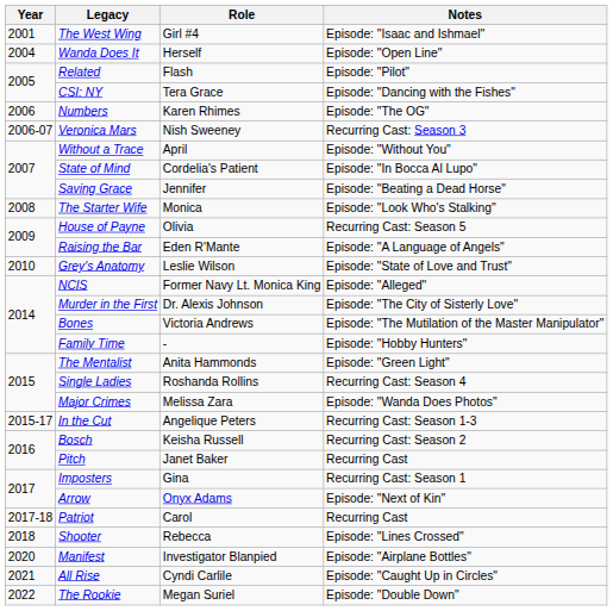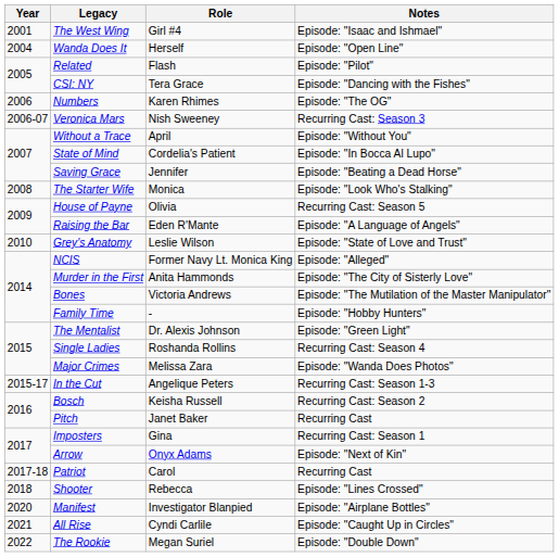 <table class="wikitable plainrowheaders sortable" style="margin-right: 0;">
 <tr>
 <th>Year</th>
 <th>Legacy</th>
 <th>Role</th>
 <th>Notes</th>
 </tr>
 <tr>
 <td>2001</td>
 <td><em><a href='#'>The West Wing</a></em></td>
 <td>Girl #4</td>
 <td>Episode: "Isaac and Ishmael"</td>
 </tr>
 <tr>
 <td>2004</td>
 <td><em><a href='#'>Wanda Does It</a></em></td>
 <td>Herself</td>
 <td>Episode: "Open Line"</td>
 </tr>
 <tr>
 <td rowspan=2>2005</td>
 <td><em><a href='#'>Related</a></em></td>
 <td>Flash</td>
 <td>Episode: "Pilot"</td>
 </tr>
 <tr>
 <td><em><a href='#'>CSI: NY</a></em></td>
 <td>Tera Grace</td>
 <td>Episode: "Dancing with the Fishes"</td>
 </tr>
 <tr>
 <td>2006</td>
 <td><em><a href='#'>Numbers</a></em></td>
 <td>Karen Rhimes</td>
 <td>Episode: "The OG"</td>
 </tr>
 <tr>
 <td>2006-07</td>
 <td><em><a href='#'>Veronica Mars</a></em></td>
 <td>Nish Sweeney</td>
 <td>Recurring Cast: <a href='#'>Season 3</a></td>
 </tr>
 <tr>
 <td rowspan=3>2007</td>
 <td><em><a href='#'>Without a Trace</a></em></td>
 <td>April</td>
 <td>Episode: "Without You"</td>
 </tr>
 <tr>
 <td><em><a href='#'>State of Mind</a></em></td>
 <td>Cordelia's Patient</td>
 <td>Episode: "In Bocca Al Lupo"</td>
 </tr>
 <tr>
 <td><em><a href='#'>Saving Grace</a></em></td>
 <td>Jennifer</td>
 <td>Episode: "Beating a Dead Horse"</td>
 </tr>
 <tr>
 <td>2008</td>
 <td><em><a href='#'>The Starter Wife</a></em></td>
 <td>Monica</td>
 <td>Episode: "Look Who's Stalking"</td>
 </tr>
 <tr>
 <td rowspan=2>2009</td>
 <td><em><a href='#'>House of Payne</a></em></td>
 <td>Olivia</td>
 <td>Recurring Cast: Season 5</td>
 </tr>
 <tr>
 <td><em><a href='#'>Raising the Bar</a></em></td>
 <td>Eden R'Mante</td>
 <td>Episode: "A Language of Angels"</td>
 </tr>
 <tr>
 <td>2010</td>
 <td><em><a href='#'>Grey's Anatomy</a></em></td>
 <td>Leslie Wilson</td>
 <td>Episode: "State of Love and Trust"</td>
 </tr>
 <tr>
 <td rowspan=4>2014</td>
 <td><em><a href='#'>NCIS</a></em></td>
 <td>Former Navy Lt. Monica King</td>
 <td>Episode: "Alleged"</td>
 </tr>
 <tr>
 <td><em><a href='#'>Murder in the First</a></em></td>
-<td>Dr. Alexis Johnson</td>
+<td>Anita Hammonds</td>
 <td>Episode: "The City of Sisterly Love"</td>
 </tr>
 <tr>
 <td><em><a href='#'>Bones</a></em></td>
 <td>Victoria Andrews</td>
 <td>Episode: "The Mutilation of the Master Manipulator"</td>
 </tr>
 <tr>
 <td><em><a href='#'>Family Time</a></em></td>
 <td>-</td>
 <td>Episode: "Hobby Hunters"</td>
 </tr>
 <tr>
 <td rowspan=3>2015</td>
 <td><em><a href='#'>The Mentalist</a></em></td>
-<td>Anita Hammonds</td>
+<td>Dr. Alexis Johnson</td>
 <td>Episode: "Green Light"</td>
 </tr>
 <tr>
 <td><em><a href='#'>Single Ladies</a></em></td>
 <td>Roshanda Rollins</td>
 <td>Recurring Cast: Season 4</td>
 </tr>
 <tr>
 <td><em><a href='#'>Major Crimes</a></em></td>
 <td>Melissa Zara</td>
 <td>Episode: "Wanda Does Photos"</td>
 </tr>
 <tr>
 <td>2015-17</td>
 <td><em><a href='#'>In the Cut</a></em></td>
 <td>Angelique Peters</td>
 <td>Recurring Cast: Season 1-3</td>
 </tr>
 <tr>
 <td rowspan=2>2016</td>
 <td><em><a href='#'>Bosch</a></em></td>
 <td>Keisha Russell </td>
 <td>Recurring Cast: Season 2</td>
 </tr>
 <tr>
 <td><em><a href='#'>Pitch</a></em></td>
 <td>Janet Baker</td>
 <td>Recurring Cast</td>
 </tr>
 <tr>
 <td rowspan=2>2017</td>
 <td><em><a href='#'>Imposters</a></em></td>
 <td>Gina</td>
 <td>Recurring Cast: Season 1</td>
 </tr>
 <tr>
 <td><em><a href='#'>Arrow</a></em></td>
 <td><a href='#'>Onyx Adams</a></td>
 <td>Episode: "Next of Kin"</td>
 </tr>
 <tr>
 <td>2017-18</td>
 <td><em><a href='#'>Patriot</a></em></td>
 <td>Carol</td>
 <td>Recurring Cast</td>
 </tr>
 <tr>
 <td>2018</td>
 <td><em><a href='#'>Shooter</a></em></td>
 <td>Rebecca</td>
 <td>Episode: "Lines Crossed"</td>
 </tr>
 <tr>
 <td>2020</td>
 <td><em><a href='#'>Manifest</a></em></td>
 <td>Investigator Blanpied</td>
 <td>Episode: "Airplane Bottles"</td>
 </tr>
 <tr>
 <td>2021</td>
 <td><em><a href='#'>All Rise</a></em></td>
 <td>Cyndi Carlile</td>
 <td>Episode: "Caught Up in Circles"</td>
 </tr>
 <tr>
 <td>2022</td>
 <td><em><a href='#'>The Rookie</a></em></td>
 <td>Megan Suriel</td>
 <td>Episode: "Double Down"</td>
 </tr>
 </table>
